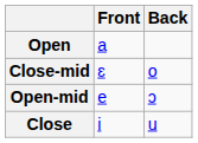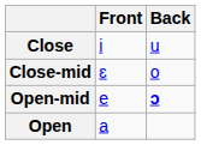 <table class="wikitable">
 <tr>
 <th></th>
 <th>Front</th>
 <th>Back</th>
 </tr>
 <tr>
-<th>Open</th>
-<td><a href='#'>a</a></td>
-<td></td>
+<th>Close</th>
+<td><a href='#'>i</a></td>
+<td><a href='#'>u</a></td>
 </tr>
 <tr>
 <th>Close-mid</th>
 <td><a href='#'>ɛ</a></td>
 <td><a href='#'>o</a></td>
 </tr>
 <tr>
 <th>Open-mid</th>
 <td><a href='#'>e</a></td>
-<td><a href='#'>ɔ</a></td>
+<td><strong><a href='#'>ɔ</a></strong></td>
 </tr>
 <tr>
-<th>Close</th>
-<td><a href='#'>i</a></td>
-<td><a href='#'>u</a></td>
+<th>Open</th>
+<td><a href='#'>a</a></td>
+<td></td>
 </tr>
 </table>
